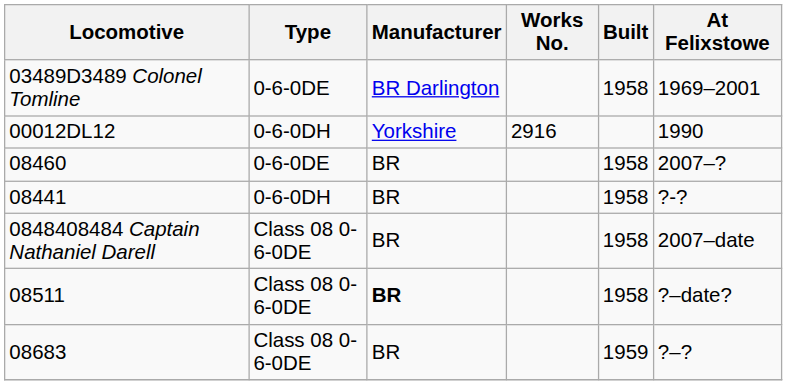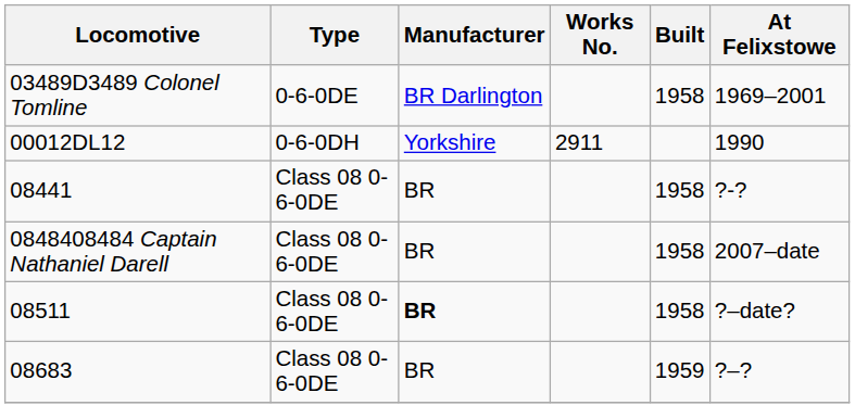 <table class="wikitable sortable">
 <tr>
 <th>Locomotive</th>
 <th>Type</th>
 <th>Manufacturer</th>
 <th>Works No.</th>
 <th>Built</th>
 <th>At Felixstowe</th>
 </tr>
 <tr>
 <td><span>03489</span>D3489 <em>Colonel Tomline</em></td>
 <td> 0-6-0DE</td>
 <td><a href='#'>BR Darlington</a></td>
 <td></td>
 <td>1958</td>
 <td>1969–2001</td>
 </tr>
 <tr>
 <td><span>00012</span>DL12</td>
 <td>0-6-0DH</td>
 <td><a href='#'>Yorkshire</a></td>
-<td>2916</td>
+<td>2911</td>
 <td></td>
 <td>1990</td>
 </tr>
 <tr>
-<td>08460</td>
-<td> 0-6-0DE</td>
-<td>BR</td>
-<td></td>
-<td>1958</td>
-<td>2007–?</td>
-</tr>
-<tr>
 <td>08441</td>
-<td>0-6-0DH</td>
+<td>Class 08 0-6-0DE</td>
 <td>BR</td>
 <td></td>
 <td>1958</td>
 <td>?-?</td>
 </tr>
 <tr>
 <td><span>08484</span>08484 <em>Captain Nathaniel Darell</em><br></td>
 <td>Class 08 0-6-0DE</td>
 <td>BR</td>
 <td></td>
 <td>1958</td>
 <td>2007–date</td>
 </tr>
 <tr>
 <td>08511</td>
 <td>Class 08 0-6-0DE</td>
 <td><strong>BR</strong></td>
 <td></td>
 <td>1958</td>
 <td>?–date?</td>
 </tr>
 <tr>
 <td>08683</td>
 <td>Class 08 0-6-0DE</td>
 <td>BR</td>
 <td></td>
 <td>1959</td>
 <td>?–?</td>
 </tr>
 <tr>
 </tr>
 </table>
